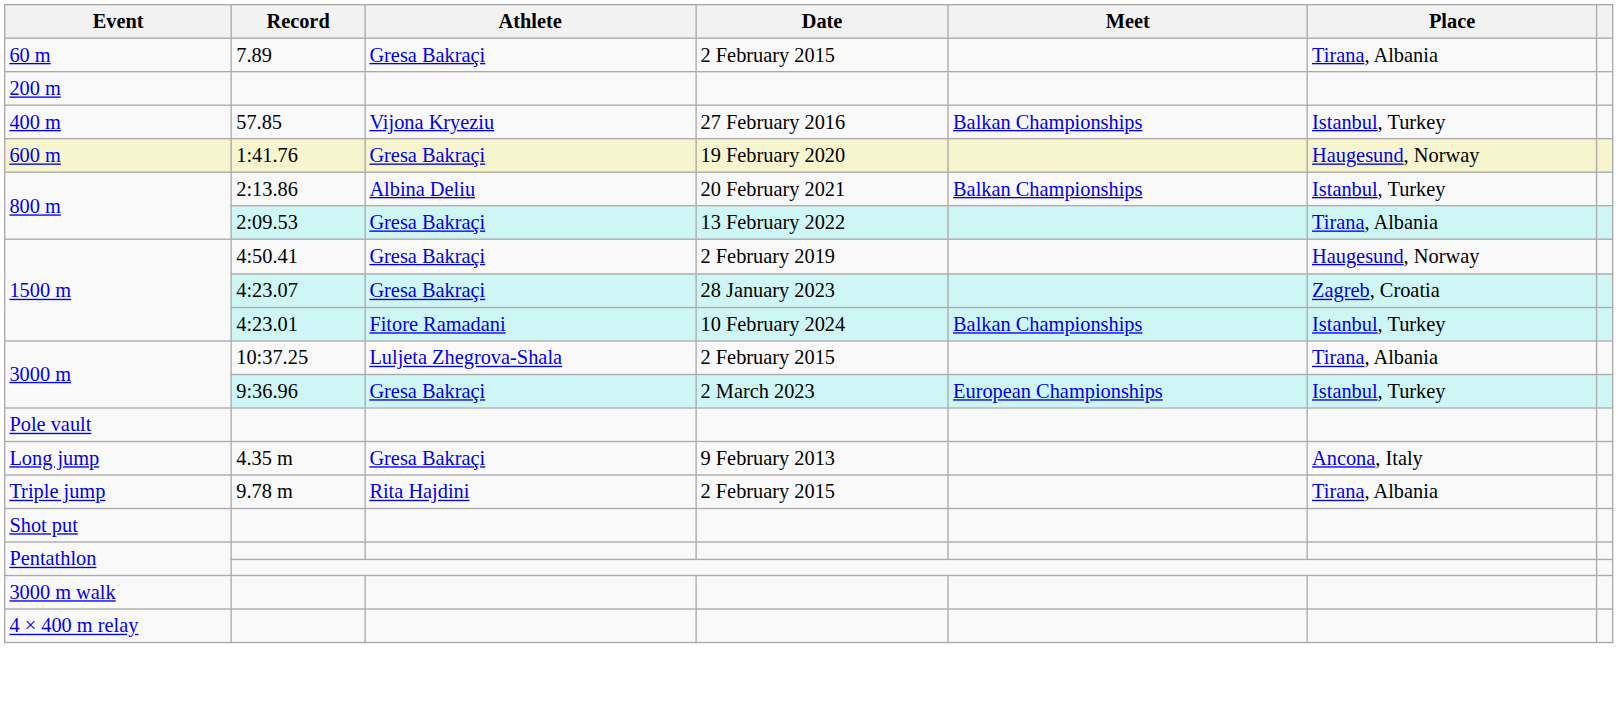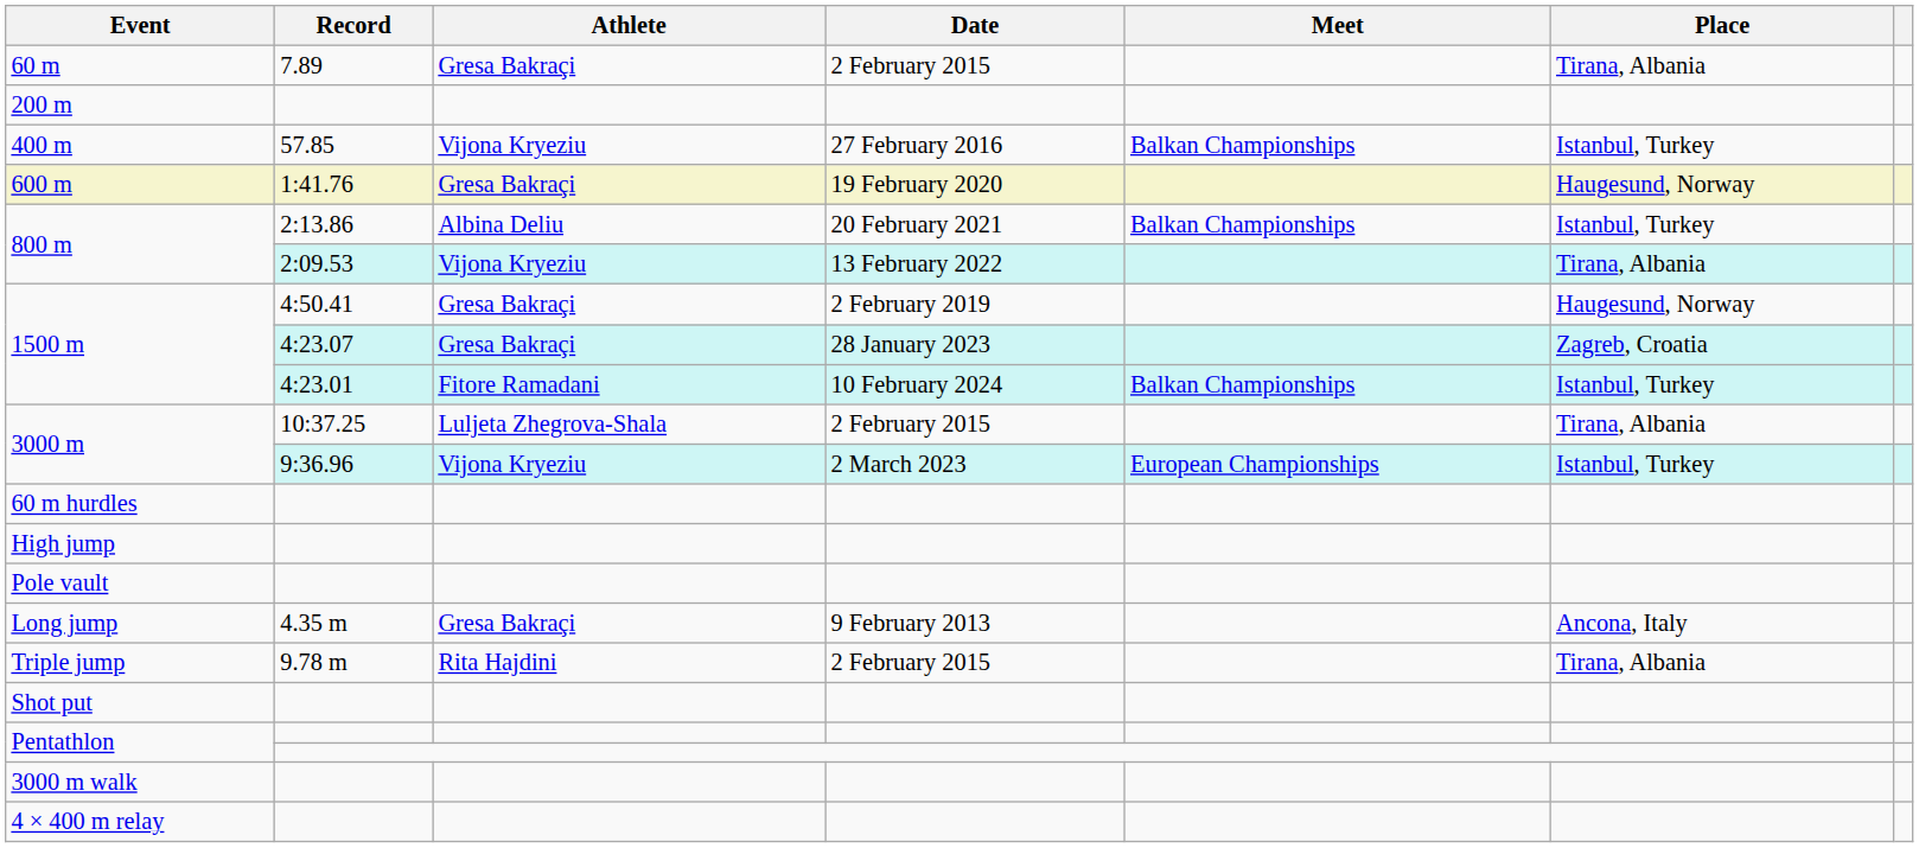 <table class="wikitable" style="font-size:95%; width: 95%;">
 <tr>
 <th>Event</th>
 <th>Record</th>
 <th>Athlete</th>
 <th>Date</th>
 <th>Meet</th>
 <th>Place</th>
 <th></th>
 </tr>
 <tr>
 <td><a href='#'>60 m</a></td>
 <td>7.89</td>
 <td><a href='#'>Gresa Bakraçi</a></td>
 <td>2 February 2015</td>
 <td></td>
 <td><a href='#'>Tirana</a>, Albania</td>
 <td></td>
 </tr>
 <tr>
 <td><a href='#'>200 m</a></td>
 <td></td>
 <td></td>
 <td></td>
 <td></td>
 <td></td>
 <td></td>
 </tr>
 <tr>
 <td><a href='#'>400 m</a></td>
 <td>57.85</td>
 <td><a href='#'>Vijona Kryeziu</a></td>
 <td>27 February 2016</td>
 <td><a href='#'>Balkan Championships</a></td>
 <td><a href='#'>Istanbul</a>, Turkey</td>
 <td></td>
 </tr>
 <tr style="background:#f6F5CE;">
 <td><a href='#'>600 m</a></td>
 <td>1:41.76</td>
 <td><a href='#'>Gresa Bakraçi</a></td>
 <td>19 February 2020</td>
 <td></td>
 <td><a href='#'>Haugesund</a>, Norway</td>
 <td></td>
 </tr>
 <tr>
 <td rowspan=2><a href='#'>800 m</a></td>
 <td>2:13.86</td>
 <td><a href='#'>Albina Deliu</a></td>
 <td>20 February 2021</td>
 <td><a href='#'>Balkan Championships</a></td>
 <td><a href='#'>Istanbul</a>, Turkey</td>
 <td></td>
 </tr>
 <tr bgcolor=#CEF6F5>
 <td>2:09.53</td>
-<td><a href='#'>Gresa Bakraçi</a></td>
+<td><a href='#'>Vijona Kryeziu</a></td>
 <td>13 February 2022</td>
 <td></td>
 <td><a href='#'>Tirana</a>, Albania</td>
 <td></td>
 </tr>
 <tr>
 <td rowspan=3><a href='#'>1500 m</a></td>
 <td>4:50.41</td>
 <td><a href='#'>Gresa Bakraçi</a></td>
 <td>2 February 2019</td>
 <td></td>
 <td><a href='#'>Haugesund</a>, Norway</td>
 <td></td>
 </tr>
 <tr bgcolor=#CEF6F5>
 <td>4:23.07</td>
 <td><a href='#'>Gresa Bakraçi</a></td>
 <td>28 January 2023</td>
 <td></td>
 <td><a href='#'>Zagreb</a>, Croatia</td>
 <td></td>
 </tr>
 <tr bgcolor="#CEF6F5">
 <td>4:23.01</td>
 <td><a href='#'>Fitore Ramadani</a></td>
 <td>10 February 2024</td>
 <td><a href='#'>Balkan Championships</a></td>
 <td><a href='#'>Istanbul</a>, Turkey</td>
 <td></td>
 </tr>
 <tr>
 <td rowspan=2><a href='#'>3000 m</a></td>
 <td>10:37.25</td>
 <td><a href='#'>Luljeta Zhegrova-Shala</a></td>
 <td>2 February 2015</td>
 <td></td>
 <td><a href='#'>Tirana</a>, Albania</td>
 <td></td>
 </tr>
 <tr bgcolor=#CEF6F5>
 <td>9:36.96</td>
-<td><a href='#'>Gresa Bakraçi</a></td>
+<td><a href='#'>Vijona Kryeziu</a></td>
 <td>2 March 2023</td>
 <td><a href='#'>European Championships</a></td>
 <td><a href='#'>Istanbul</a>, Turkey</td>
+<td></td>
+</tr>
+<tr>
+<td><a href='#'>60 m hurdles</a></td>
+<td></td>
+<td></td>
+<td></td>
+<td></td>
+<td></td>
+<td></td>
+</tr>
+<tr>
+<td><a href='#'>High jump</a></td>
+<td></td>
+<td></td>
+<td></td>
+<td></td>
+<td></td>
 <td></td>
 </tr>
 <tr>
 <td><a href='#'>Pole vault</a></td>
 <td></td>
 <td></td>
 <td></td>
 <td></td>
 <td></td>
 <td></td>
 </tr>
 <tr>
 <td><a href='#'>Long jump</a></td>
 <td>4.35 m</td>
 <td><a href='#'>Gresa Bakraçi</a></td>
 <td>9 February 2013</td>
 <td></td>
 <td><a href='#'>Ancona</a>, Italy</td>
 <td></td>
 </tr>
 <tr>
 <td><a href='#'>Triple jump</a></td>
 <td>9.78 m</td>
 <td><a href='#'>Rita Hajdini</a></td>
 <td>2 February 2015</td>
 <td></td>
 <td><a href='#'>Tirana</a>, Albania</td>
 <td></td>
 </tr>
 <tr>
 <td><a href='#'>Shot put</a></td>
 <td></td>
 <td></td>
 <td></td>
 <td></td>
 <td></td>
 <td></td>
 </tr>
 <tr>
 <td rowspan=2><a href='#'>Pentathlon</a></td>
 <td></td>
 <td></td>
 <td></td>
 <td></td>
 <td></td>
 <td></td>
 </tr>
 <tr>
 <td colspan=5></td>
 <td></td>
 </tr>
 <tr>
 <td><a href='#'>3000 m walk</a></td>
 <td></td>
 <td></td>
 <td></td>
 <td></td>
 <td></td>
 <td></td>
 </tr>
 <tr>
 <td><a href='#'>4 × 400 m relay</a></td>
 <td></td>
 <td></td>
 <td></td>
 <td></td>
 <td></td>
 <td></td>
 </tr>
 </table>
